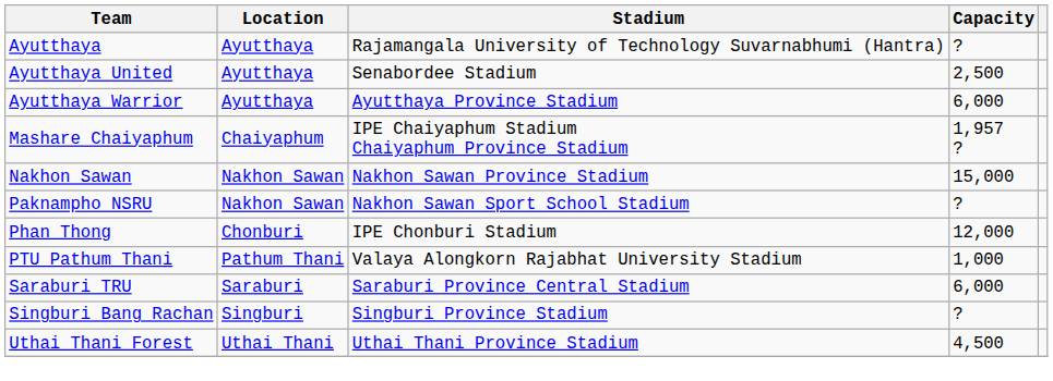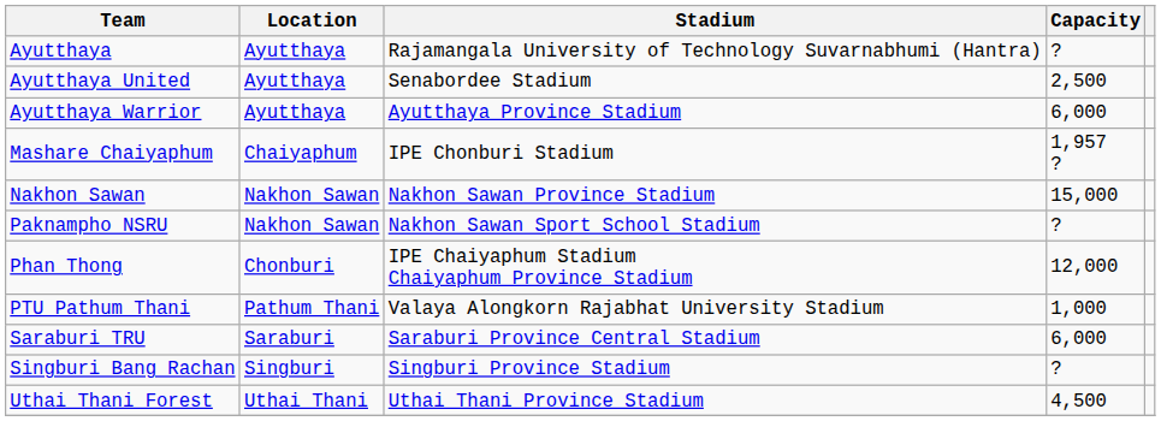 <table class="wikitable sortable">
 <tr>
 <th>Team</th>
 <th>Location</th>
 <th>Stadium</th>
 <th>Capacity</th>
 <th class="unsortable"></th>
 </tr>
 <tr>
 <td><a href='#'>Ayutthaya</a></td>
 <td><a href='#'>Ayutthaya</a></td>
 <td>Rajamangala University of Technology Suvarnabhumi (Hantra)</td>
 <td>?</td>
 <td></td>
 </tr>
 <tr>
 <td><a href='#'>Ayutthaya United</a></td>
 <td><a href='#'>Ayutthaya</a></td>
 <td>Senabordee Stadium</td>
 <td>2,500</td>
 <td></td>
 </tr>
 <tr>
 <td><a href='#'>Ayutthaya Warrior</a></td>
 <td><a href='#'>Ayutthaya</a></td>
 <td><a href='#'>Ayutthaya Province Stadium</a></td>
 <td>6,000</td>
 <td></td>
 </tr>
 <tr>
 <td><a href='#'>Mashare Chaiyaphum</a></td>
 <td><a href='#'>Chaiyaphum</a></td>
-<td>IPE Chaiyaphum Stadium<br><a href='#'>Chaiyaphum Province Stadium</a></td>
+<td>IPE Chonburi Stadium</td>
 <td>1,957<br>?</td>
 <td><br></td>
 </tr>
 <tr>
 <td><a href='#'>Nakhon Sawan</a></td>
 <td><a href='#'>Nakhon Sawan</a></td>
 <td><a href='#'>Nakhon Sawan Province Stadium</a></td>
 <td>15,000</td>
 <td></td>
 </tr>
 <tr>
 <td><a href='#'>Paknampho NSRU</a></td>
 <td><a href='#'>Nakhon Sawan</a></td>
 <td><a href='#'>Nakhon Sawan Sport School Stadium</a></td>
 <td>?</td>
 <td></td>
 </tr>
 <tr>
 <td><a href='#'>Phan Thong</a></td>
 <td><a href='#'>Chonburi</a></td>
-<td>IPE Chonburi Stadium</td>
+<td>IPE Chaiyaphum Stadium<br><a href='#'>Chaiyaphum Province Stadium</a></td>
 <td>12,000</td>
 <td></td>
 </tr>
 <tr>
 <td><a href='#'>PTU Pathum Thani</a></td>
 <td><a href='#'>Pathum Thani</a></td>
 <td>Valaya Alongkorn Rajabhat University Stadium</td>
 <td>1,000</td>
 <td></td>
 </tr>
 <tr>
 <td><a href='#'>Saraburi TRU</a></td>
 <td><a href='#'>Saraburi</a></td>
 <td><a href='#'>Saraburi Province Central Stadium</a></td>
 <td>6,000</td>
 <td></td>
 </tr>
 <tr>
 <td><a href='#'>Singburi Bang Rachan</a></td>
 <td><a href='#'>Singburi</a></td>
 <td><a href='#'>Singburi Province Stadium</a></td>
 <td>?</td>
 <td></td>
 </tr>
 <tr>
 <td><a href='#'>Uthai Thani Forest</a></td>
 <td><a href='#'>Uthai Thani</a></td>
 <td><a href='#'>Uthai Thani Province Stadium</a></td>
 <td>4,500</td>
 <td></td>
 </tr>
 <tr>
 </tr>
 </table>
